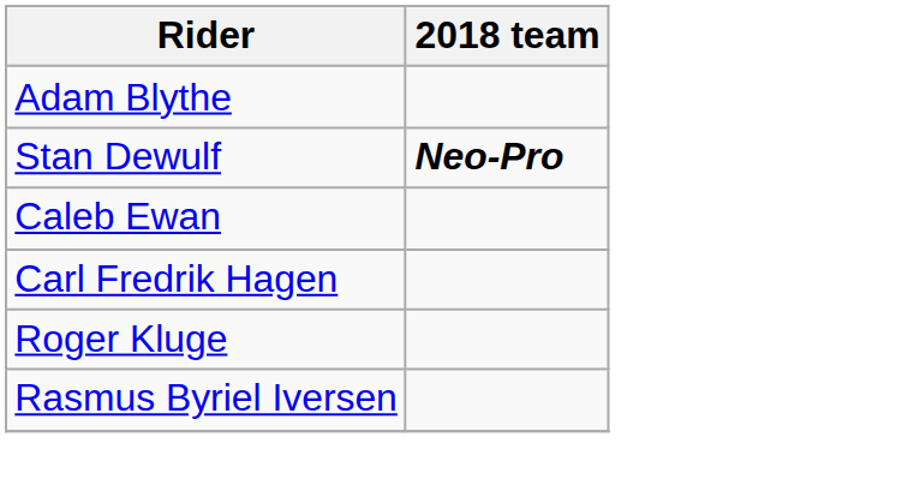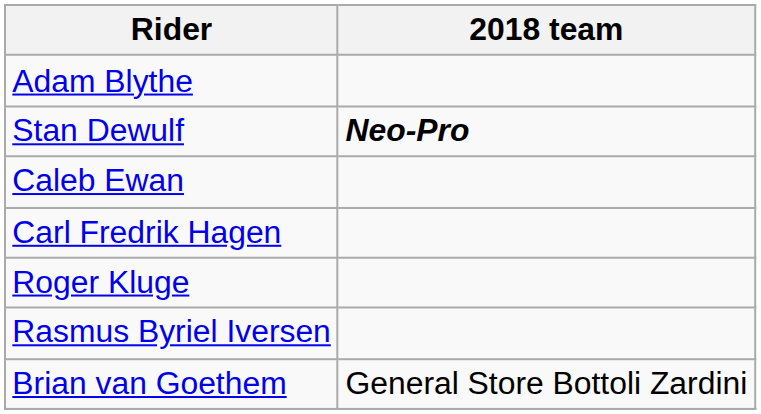 <table class="wikitable">
 <tr>
 <th>Rider</th>
 <th>2018 team</th>
 </tr>
 <tr>
 <td><a href='#'>Adam Blythe</a></td>
 <td></td>
 </tr>
 <tr>
 <td><a href='#'>Stan Dewulf</a></td>
 <td><strong><em>Neo-Pro</em></strong></td>
 </tr>
 <tr>
 <td><a href='#'>Caleb Ewan</a></td>
 <td></td>
 </tr>
 <tr>
 <td><a href='#'>Carl Fredrik Hagen</a></td>
 <td></td>
 </tr>
 <tr>
 <td><a href='#'>Roger Kluge</a></td>
 <td></td>
 </tr>
 <tr>
 <td><a href='#'>Rasmus Byriel Iversen</a></td>
 <td><br></td>
 </tr>
 <tr>
+<td><a href='#'>Brian van Goethem</a></td>
+<td>General Store Bottoli Zardini</td>
+</tr>
+<tr>
 </tr>
 </table>
